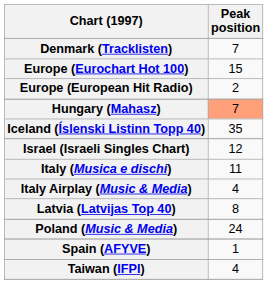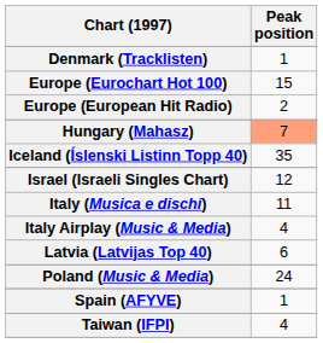 <table class="wikitable sortable plainrowheaders" style="text-align:center">
 <tr>
 <th>Chart (1997)</th>
 <th>Peak<br>position</th>
 </tr>
 <tr>
 </tr>
 <tr>
 </tr>
 <tr>
 </tr>
 <tr>
 <th scope="row">Denmark (<a href='#'>Tracklisten</a>)</th>
-<td>7</td>
+<td>1</td>
 </tr>
 <tr>
 <th scope="row">Europe (<a href='#'>Eurochart Hot 100</a>)</th>
 <td>15</td>
 </tr>
 <tr>
 <th scope="row">Europe (European Hit Radio)</th>
 <td>2</td>
 </tr>
 <tr>
 </tr>
 <tr>
 </tr>
 <tr>
 <th scope=row>Hungary (<a href='#'>Mahasz</a>)</th>
 <td style="background: lightsalmon;">7</td>
 </tr>
 <tr>
 <th scope="row">Iceland (<a href='#'>Íslenski Listinn Topp 40</a>)</th>
 <td>35</td>
 </tr>
 <tr>
 </tr>
 <tr>
 <th scope="row">Israel (Israeli Singles Chart)</th>
 <td>12</td>
 </tr>
 <tr>
 <th scope="row">Italy (<em><a href='#'>Musica e dischi</a></em>)</th>
 <td>11</td>
 </tr>
 <tr>
 <th scope="row">Italy Airplay (<em><a href='#'>Music & Media</a></em>)</th>
 <td>4</td>
 </tr>
 <tr>
 <th scope="row">Latvia (<a href='#'>Latvijas Top 40</a>)</th>
-<td>8</td>
+<td>6</td>
 </tr>
 <tr>
 </tr>
 <tr>
 </tr>
 <tr>
 </tr>
 <tr>
 <th scope="row">Poland (<em><a href='#'>Music & Media</a></em>)</th>
 <td>24</td>
 </tr>
 <tr>
 </tr>
 <tr>
 <th scope="row">Spain (<a href='#'>AFYVE</a>)</th>
 <td>1</td>
 </tr>
 <tr>
 </tr>
 <tr>
 </tr>
 <tr>
 <th scope="row">Taiwan (<a href='#'>IFPI</a>)</th>
 <td>4</td>
 </tr>
 <tr>
 </tr>
 </table>
